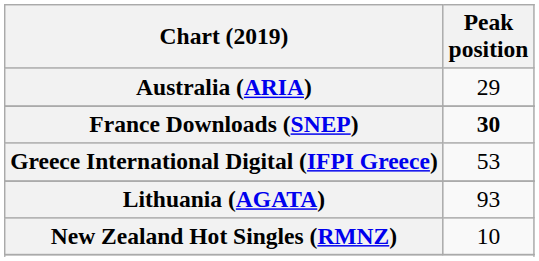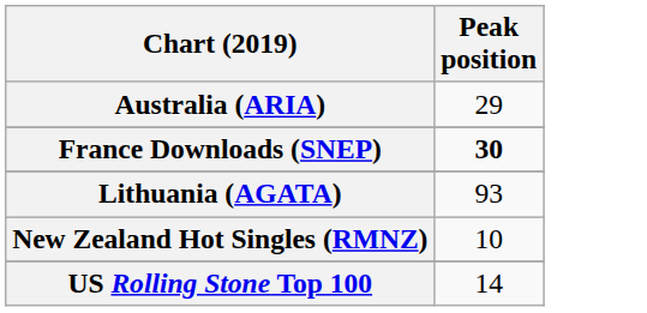 <table class="wikitable sortable plainrowheaders" style="text-align:center">
 <tr>
 <th scope="col">Chart (2019)</th>
 <th scope="col">Peak<br>position</th>
 </tr>
 <tr>
 <th scope="row">Australia (<a href='#'>ARIA</a>)</th>
 <td>29</td>
 </tr>
 <tr>
 </tr>
 <tr>
 <th scope="row">France Downloads (<a href='#'>SNEP</a>)</th>
 <td><strong>30</strong></td>
-</tr>
-<tr>
-<th scope="row">Greece International Digital (<a href='#'>IFPI Greece</a>)</th>
-<td>53</td>
 </tr>
 <tr>
 </tr>
 <tr>
 </tr>
 <tr>
 <th scope="row">Lithuania (<a href='#'>AGATA</a>)</th>
 <td>93</td>
 </tr>
 <tr>
 <th scope="row">New Zealand Hot Singles (<a href='#'>RMNZ</a>)</th>
 <td>10</td>
 </tr>
 <tr>
 </tr>
 <tr>
 </tr>
 <tr>
 </tr>
 <tr>
 </tr>
 <tr>
 </tr>
+<tr>
+<th scope="row">US <a href='#'><em>Rolling Stone</em> Top 100</a></th>
+<td>14</td>
+</tr>
 </table>
